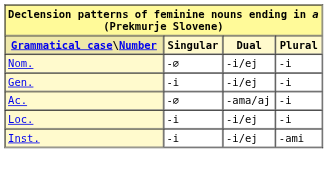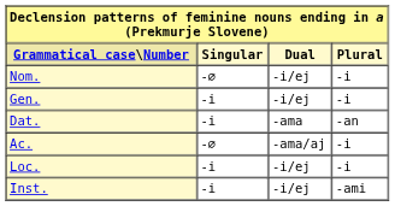 <table border="1" cellpadding="3" cellspacing="0">
 <tr>
 <td style="background:#fffa99" colspan=4 align="center"><strong>Declension patterns of feminine nouns ending in <em>a</em><br>(Prekmurje Slovene)</strong></td>
 </tr>
 <tr style="background:#fffacd">
 <th style="background:#eee8aa"><a href='#'>Grammatical case</a>\<a href='#'>Number</a></th>
 <th>Singular</th>
 <th>Dual</th>
 <th>Plural</th>
 </tr>
 <tr>
 <td style="background:#fffacd"><a href='#'>Nom.</a></td>
 <td>-∅</td>
 <td>-i/ej</td>
 <td>-i</td>
 </tr>
 <tr>
 <td style="background:#fffacd"><a href='#'>Gen.</a></td>
 <td>-i</td>
 <td>-i/ej</td>
 <td>-i</td>
 </tr>
 <tr>
+<td style="background:#fffacd"><a href='#'>Dat.</a></td>
+<td>-i</td>
+<td>-ama</td>
+<td>-an</td>
+</tr>
+<tr>
 <td style="background:#fffacd"><a href='#'>Ac.</a></td>
 <td>-∅</td>
 <td>-ama/aj</td>
 <td>-i</td>
 </tr>
 <tr>
 <td style="background:#fffacd"><a href='#'>Loc.</a></td>
 <td>-i</td>
 <td>-i/ej</td>
 <td>-i</td>
 </tr>
 <tr>
 <td style="background:#fffacd"><a href='#'>Inst.</a></td>
 <td>-i</td>
 <td>-i/ej</td>
 <td>-ami</td>
 </tr>
 </table>
